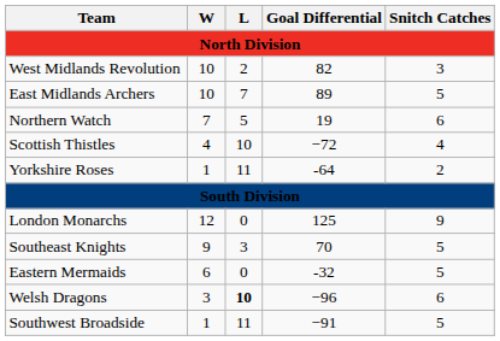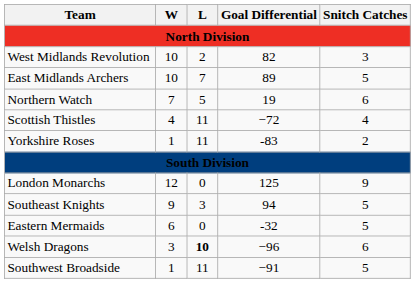 <table class="wikitable" style="text-align:center;">
 <tr>
 <th width="175">Team</th>
 <th width="30">W</th>
 <th width="30">L</th>
 <th>Goal Differential</th>
 <th>Snitch Catches</th>
 </tr>
 <tr>
 <th style="background:#EE2E24;" colspan="6"><span>North Division</span></th>
 </tr>
 <tr>
 <td style="text-align:left;">West Midlands Revolution</td>
 <td>10</td>
 <td>2</td>
 <td>82</td>
 <td>3</td>
 </tr>
 <tr>
 <td style="text-align:left;">East Midlands Archers</td>
 <td>10</td>
 <td>7</td>
 <td>89</td>
 <td>5</td>
 </tr>
 <tr>
 <td style="text-align:left;">Northern Watch</td>
 <td>7</td>
 <td>5</td>
 <td>19</td>
 <td>6</td>
 </tr>
 <tr>
 <td style="text-align:left;">Scottish Thistles</td>
 <td>4</td>
-<td>10</td>
+<td>11</td>
 <td>−72</td>
 <td>4</td>
 </tr>
 <tr>
 <td style="text-align:left;">Yorkshire Roses</td>
 <td>1</td>
 <td>11</td>
-<td>-64</td>
+<td>-83</td>
 <td>2</td>
 </tr>
 <tr>
 <th style="background:#003E7E;" colspan="6"><span>South Division</span></th>
 </tr>
 <tr>
 <td style="text-align:left;">London Monarchs</td>
 <td>12</td>
 <td>0</td>
 <td>125</td>
 <td>9</td>
 </tr>
 <tr>
 <td style="text-align:left;">Southeast Knights</td>
 <td>9</td>
 <td>3</td>
-<td>70</td>
+<td>94</td>
 <td>5</td>
 </tr>
 <tr>
 <td style="text-align:left;">Eastern Mermaids</td>
 <td>6</td>
 <td>0</td>
 <td>-32</td>
 <td>5</td>
 </tr>
 <tr>
 <td style="text-align:left;">Welsh Dragons</td>
 <td>3</td>
 <td><strong>10</strong></td>
 <td>−96</td>
 <td>6</td>
 </tr>
 <tr>
 <td style="text-align:left;">Southwest Broadside</td>
 <td>1</td>
 <td>11</td>
 <td>−91</td>
 <td>5</td>
 </tr>
 </table>
